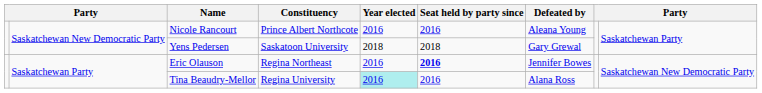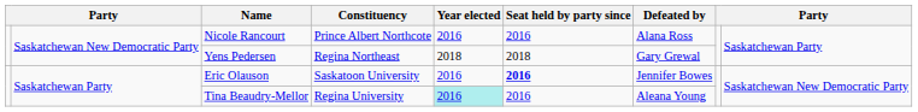 <table class="wikitable sortable" style="font-size: 95%;">
 <tr>
 <th colspan="2">Party</th>
 <th>Name</th>
 <th>Constituency</th>
 <th>Year elected</th>
 <th>Seat held by party since</th>
 <th>Defeated by</th>
 <th colspan="2">Party</th>
 </tr>
 <tr>
 <td rowspan="2" ></td>
 <td rowspan="2"><a href='#'>Saskatchewan New Democratic Party</a></td>
 <td data-sort-value="Rancourt, Nicole"><a href='#'>Nicole Rancourt</a></td>
 <td><a href='#'>Prince Albert Northcote</a></td>
 <td><a href='#'>2016</a></td>
 <td><a href='#'>2016</a></td>
-<td><a href='#'>Aleana Young</a></td>
+<td data-sort-value="Ross, Alana"><a href='#'>Alana Ross</a></td>
 <td rowspan="2" ></td>
 <td rowspan="2"><a href='#'>Saskatchewan Party</a></td>
 </tr>
 <tr>
 <td data-sort-value="Pedersen, Yens"><a href='#'>Yens Pedersen</a></td>
-<td><a href='#'>Saskatoon University</a></td>
+<td><a href='#'>Regina Northeast</a></td>
 <td>2018</td>
 <td>2018</td>
 <td data-sort-value="Grewal, Gary"><a href='#'>Gary Grewal</a></td>
 </tr>
 <tr>
 <td rowspan="2" ></td>
 <td rowspan="2"><a href='#'>Saskatchewan Party</a></td>
 <td><a href='#'>Eric Olauson</a></td>
-<td><a href='#'>Regina Northeast</a></td>
+<td><a href='#'>Saskatoon University</a></td>
 <td><a href='#'>2016</a></td>
 <td><strong><a href='#'>2016</a></strong></td>
 <td><a href='#'>Jennifer Bowes</a></td>
 <td rowspan="2" ></td>
 <td rowspan="2"><a href='#'>Saskatchewan New Democratic Party</a></td>
 </tr>
 <tr>
 <td><a href='#'>Tina Beaudry-Mellor</a></td>
 <td><a href='#'>Regina University</a></td>
 <td style="background: paleturquoise;"><a href='#'>2016</a></td>
 <td><a href='#'>2016</a></td>
-<td data-sort-value="Ross, Alana"><a href='#'>Alana Ross</a></td>
+<td><a href='#'>Aleana Young</a></td>
 </tr>
 </table>
